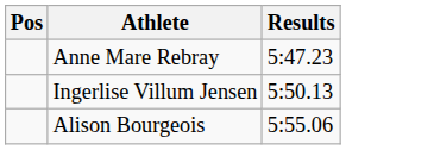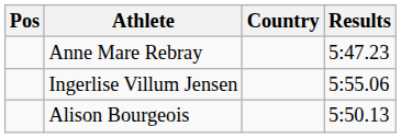 <table class="wikitable">
 <tr>
 <th>Pos</th>
 <th>Athlete</th>
+<th>Country</th>
 <th>Results</th>
 </tr>
 <tr>
 <td align="center"></td>
 <td>Anne Mare Rebray</td>
+<td></td>
 <td>5:47.23</td>
 </tr>
 <tr>
 <td align="center"></td>
 <td>Ingerlise Villum Jensen</td>
-<td>5:50.13</td>
+<td></td>
+<td>5:55.06</td>
 </tr>
 <tr>
 <td align="center"></td>
 <td>Alison Bourgeois</td>
-<td>5:55.06</td>
+<td></td>
+<td>5:50.13</td>
 </tr>
 </table>
